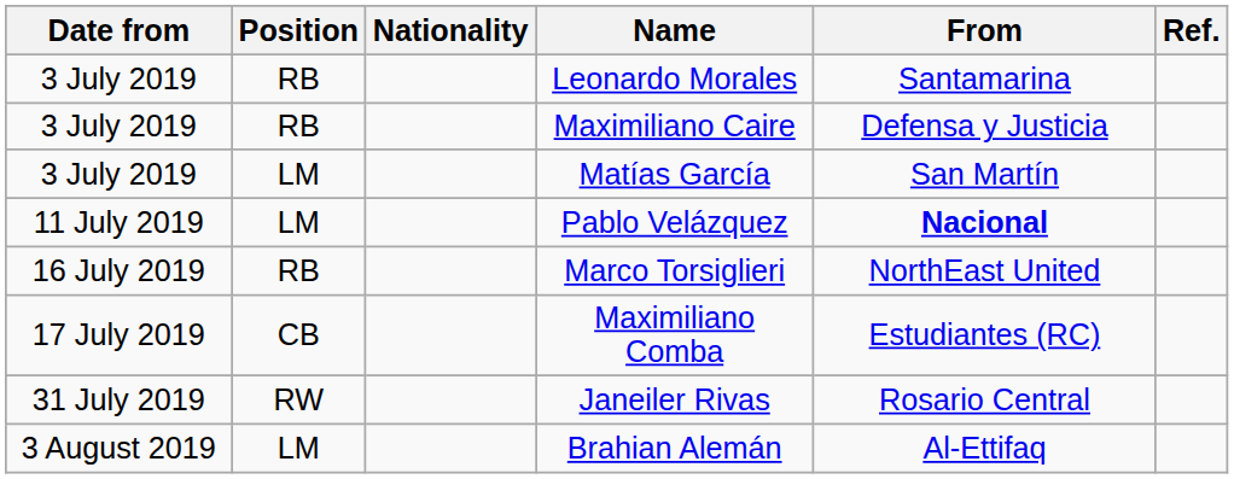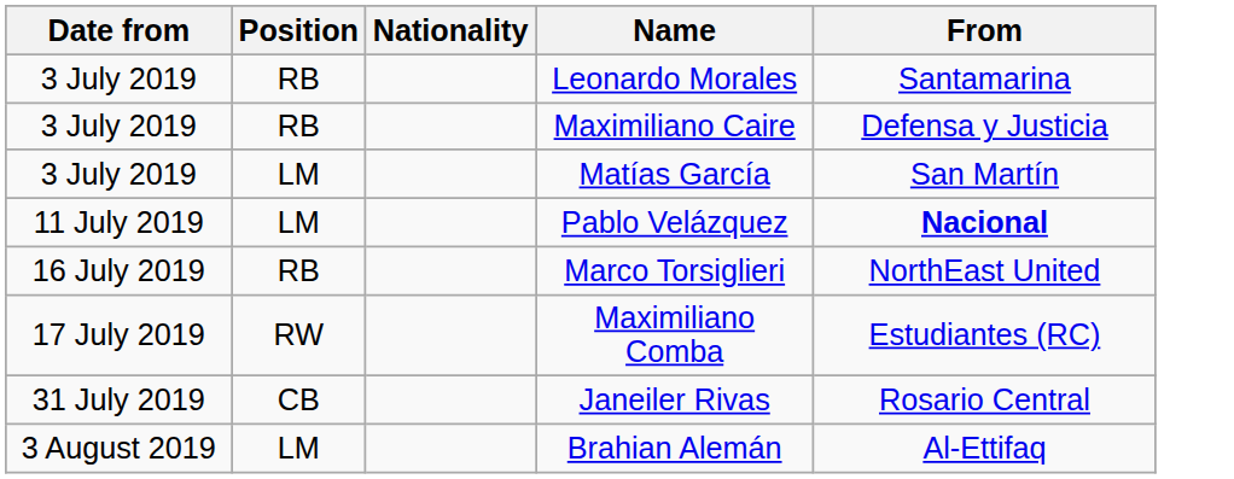 <table class="wikitable" style="text-align:center; font-size:90%; ">
 <tr>
 <th style="background:#; color:#; width:100px;">Date from</th>
 <th style="background:#; color:#; width:50px;">Position</th>
 <th style="background:#; color:#; width:50px;">Nationality</th>
 <th style="background:#; color:#; width:125px;">Name</th>
 <th style="background:#; color:#; width:155px;">From</th>
-<th style="background:#; color:#; width:25px;">Ref.</th>
 </tr>
 <tr>
 <td>3 July 2019</td>
 <td>RB</td>
 <td></td>
 <td><a href='#'>Leonardo Morales</a></td>
 <td> <a href='#'>Santamarina</a></td>
-<td></td>
 </tr>
 <tr>
 <td>3 July 2019</td>
 <td>RB</td>
 <td></td>
 <td><a href='#'>Maximiliano Caire</a></td>
 <td> <a href='#'>Defensa y Justicia</a></td>
-<td></td>
 </tr>
 <tr>
 <td>3 July 2019</td>
 <td>LM</td>
 <td></td>
 <td><a href='#'>Matías García</a></td>
 <td> <a href='#'>San Martín</a></td>
-<td></td>
 </tr>
 <tr>
 <td>11 July 2019</td>
 <td>LM</td>
 <td></td>
 <td><a href='#'>Pablo Velázquez</a></td>
 <td><strong> <a href='#'>Nacional</a></strong></td>
-<td></td>
 </tr>
 <tr>
 <td>16 July 2019</td>
 <td>RB</td>
 <td></td>
 <td><a href='#'>Marco Torsiglieri</a></td>
 <td> <a href='#'>NorthEast United</a></td>
-<td></td>
 </tr>
 <tr>
 <td>17 July 2019</td>
-<td>CB</td>
+<td>RW</td>
 <td></td>
 <td><a href='#'>Maximiliano Comba</a></td>
 <td> <a href='#'>Estudiantes (RC)</a></td>
-<td></td>
 </tr>
 <tr>
 <td>31 July 2019</td>
-<td>RW</td>
+<td>CB</td>
 <td></td>
 <td><a href='#'>Janeiler Rivas</a></td>
 <td> <a href='#'>Rosario Central</a></td>
-<td></td>
 </tr>
 <tr>
 <td>3 August 2019</td>
 <td>LM</td>
 <td></td>
 <td><a href='#'>Brahian Alemán</a></td>
 <td> <a href='#'>Al-Ettifaq</a></td>
-<td></td>
 </tr>
 </table>
